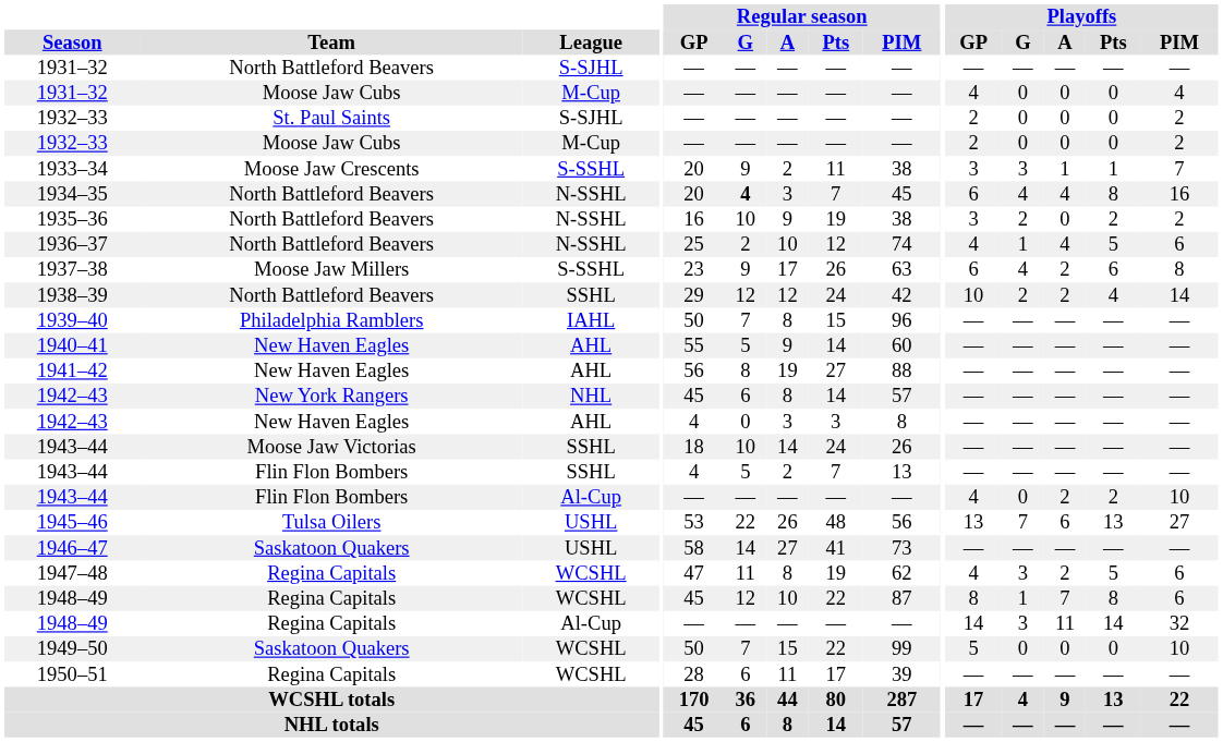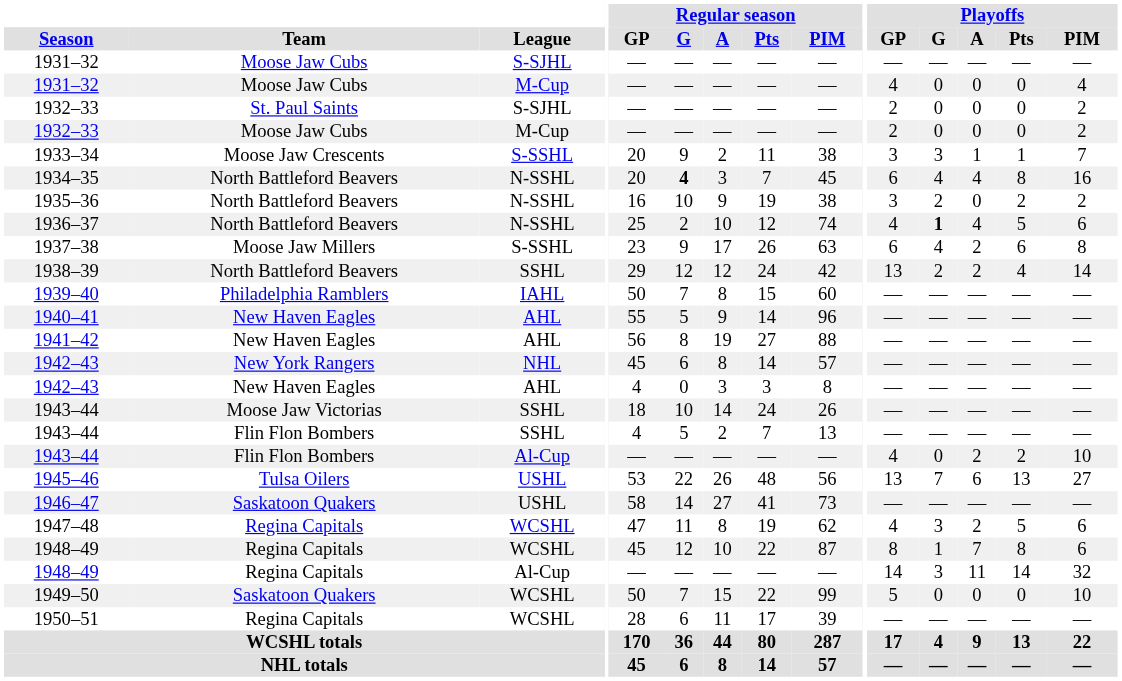 <table border="0" cellpadding="1" cellspacing="0" style="text-align:center; width:60em">
 <tr bgcolor="#e0e0e0">
 <th colspan="3" bgcolor="#ffffff"></th>
 <th rowspan="100" bgcolor="#ffffff"></th>
 <th colspan="5"><a href='#'>Regular season</a></th>
 <th rowspan="100" bgcolor="#ffffff"></th>
 <th colspan="5"><a href='#'>Playoffs</a></th>
 </tr>
 <tr bgcolor="#e0e0e0">
 <th><a href='#'>Season</a></th>
 <th>Team</th>
 <th>League</th>
 <th>GP</th>
 <th><a href='#'>G</a></th>
 <th><a href='#'>A</a></th>
 <th><a href='#'>Pts</a></th>
 <th><a href='#'>PIM</a></th>
 <th>GP</th>
 <th>G</th>
 <th>A</th>
 <th>Pts</th>
 <th>PIM</th>
 </tr>
 <tr>
 <td>1931–32</td>
-<td>North Battleford Beavers</td>
+<td><a href='#'>Moose Jaw Cubs</a></td>
 <td><a href='#'>S-SJHL</a></td>
 <td>—</td>
 <td>—</td>
 <td>—</td>
 <td>—</td>
 <td>—</td>
 <td>—</td>
 <td>—</td>
 <td>—</td>
 <td>—</td>
 <td>—</td>
 </tr>
 <tr bgcolor="#f0f0f0">
 <td><a href='#'>1931–32</a></td>
 <td>Moose Jaw Cubs</td>
 <td><a href='#'>M-Cup</a></td>
 <td>—</td>
 <td>—</td>
 <td>—</td>
 <td>—</td>
 <td>—</td>
 <td>4</td>
 <td>0</td>
 <td>0</td>
 <td>0</td>
 <td>4</td>
 </tr>
 <tr>
 <td>1932–33</td>
 <td><a href='#'>St. Paul Saints</a></td>
 <td>S-SJHL</td>
 <td>—</td>
 <td>—</td>
 <td>—</td>
 <td>—</td>
 <td>—</td>
 <td>2</td>
 <td>0</td>
 <td>0</td>
 <td>0</td>
 <td>2</td>
 </tr>
 <tr bgcolor="#f0f0f0">
 <td><a href='#'>1932–33</a></td>
 <td>Moose Jaw Cubs</td>
 <td>M-Cup</td>
 <td>—</td>
 <td>—</td>
 <td>—</td>
 <td>—</td>
 <td>—</td>
 <td>2</td>
 <td>0</td>
 <td>0</td>
 <td>0</td>
 <td>2</td>
 </tr>
 <tr>
 <td>1933–34</td>
 <td>Moose Jaw Crescents</td>
 <td><a href='#'>S-SSHL</a></td>
 <td>20</td>
 <td>9</td>
 <td>2</td>
 <td>11</td>
 <td>38</td>
 <td>3</td>
 <td>3</td>
 <td>1</td>
 <td>1</td>
 <td>7</td>
 </tr>
 <tr bgcolor="#f0f0f0">
 <td>1934–35</td>
 <td>North Battleford Beavers</td>
 <td>N-SSHL</td>
 <td>20</td>
 <td><strong>4</strong></td>
 <td>3</td>
 <td>7</td>
 <td>45</td>
 <td>6</td>
 <td>4</td>
 <td>4</td>
 <td>8</td>
 <td>16</td>
 </tr>
 <tr>
 <td>1935–36</td>
 <td>North Battleford Beavers</td>
 <td>N-SSHL</td>
 <td>16</td>
 <td>10</td>
 <td>9</td>
 <td>19</td>
 <td>38</td>
 <td>3</td>
 <td>2</td>
 <td>0</td>
 <td>2</td>
 <td>2</td>
 </tr>
 <tr bgcolor="#f0f0f0">
 <td>1936–37</td>
 <td>North Battleford Beavers</td>
 <td>N-SSHL</td>
 <td>25</td>
 <td>2</td>
 <td>10</td>
 <td>12</td>
 <td>74</td>
 <td>4</td>
-<td>1</td>
+<td><strong>1</strong></td>
 <td>4</td>
 <td>5</td>
 <td>6</td>
 </tr>
 <tr>
 <td>1937–38</td>
 <td>Moose Jaw Millers</td>
 <td>S-SSHL</td>
 <td>23</td>
 <td>9</td>
 <td>17</td>
 <td>26</td>
 <td>63</td>
 <td>6</td>
 <td>4</td>
 <td>2</td>
 <td>6</td>
 <td>8</td>
 </tr>
 <tr bgcolor="#f0f0f0">
 <td>1938–39</td>
 <td>North Battleford Beavers</td>
 <td>SSHL</td>
 <td>29</td>
 <td>12</td>
 <td>12</td>
 <td>24</td>
 <td>42</td>
-<td>10</td>
+<td>13</td>
 <td>2</td>
 <td>2</td>
 <td>4</td>
 <td>14</td>
 </tr>
 <tr>
 <td><a href='#'>1939–40</a></td>
 <td><a href='#'>Philadelphia Ramblers</a></td>
 <td><a href='#'>IAHL</a></td>
 <td>50</td>
 <td>7</td>
 <td>8</td>
 <td>15</td>
-<td>96</td>
+<td>60</td>
 <td>—</td>
 <td>—</td>
 <td>—</td>
 <td>—</td>
 <td>—</td>
 </tr>
 <tr bgcolor="#f0f0f0">
 <td><a href='#'>1940–41</a></td>
 <td><a href='#'>New Haven Eagles</a></td>
 <td><a href='#'>AHL</a></td>
 <td>55</td>
 <td>5</td>
 <td>9</td>
 <td>14</td>
-<td>60</td>
+<td>96</td>
 <td>—</td>
 <td>—</td>
 <td>—</td>
 <td>—</td>
 <td>—</td>
 </tr>
 <tr>
 <td><a href='#'>1941–42</a></td>
 <td>New Haven Eagles</td>
 <td>AHL</td>
 <td>56</td>
 <td>8</td>
 <td>19</td>
 <td>27</td>
 <td>88</td>
 <td>—</td>
 <td>—</td>
 <td>—</td>
 <td>—</td>
 <td>—</td>
 </tr>
 <tr bgcolor="#f0f0f0">
 <td><a href='#'>1942–43</a></td>
 <td><a href='#'>New York Rangers</a></td>
 <td><a href='#'>NHL</a></td>
 <td>45</td>
 <td>6</td>
 <td>8</td>
 <td>14</td>
 <td>57</td>
 <td>—</td>
 <td>—</td>
 <td>—</td>
 <td>—</td>
 <td>—</td>
 </tr>
 <tr>
 <td><a href='#'>1942–43</a></td>
 <td>New Haven Eagles</td>
 <td>AHL</td>
 <td>4</td>
 <td>0</td>
 <td>3</td>
 <td>3</td>
 <td>8</td>
 <td>—</td>
 <td>—</td>
 <td>—</td>
 <td>—</td>
 <td>—</td>
 </tr>
 <tr bgcolor="#f0f0f0">
 <td>1943–44</td>
 <td>Moose Jaw Victorias</td>
 <td>SSHL</td>
 <td>18</td>
 <td>10</td>
 <td>14</td>
 <td>24</td>
 <td>26</td>
 <td>—</td>
 <td>—</td>
 <td>—</td>
 <td>—</td>
 <td>—</td>
 </tr>
 <tr>
 <td>1943–44</td>
 <td>Flin Flon Bombers</td>
 <td>SSHL</td>
 <td>4</td>
 <td>5</td>
 <td>2</td>
 <td>7</td>
 <td>13</td>
 <td>—</td>
 <td>—</td>
 <td>—</td>
 <td>—</td>
 <td>—</td>
 </tr>
 <tr bgcolor="#f0f0f0">
 <td><a href='#'>1943–44</a></td>
 <td>Flin Flon Bombers</td>
 <td><a href='#'>Al-Cup</a></td>
 <td>—</td>
 <td>—</td>
 <td>—</td>
 <td>—</td>
 <td>—</td>
 <td>4</td>
 <td>0</td>
 <td>2</td>
 <td>2</td>
 <td>10</td>
 </tr>
 <tr>
 <td><a href='#'>1945–46</a></td>
 <td><a href='#'>Tulsa Oilers</a></td>
 <td><a href='#'>USHL</a></td>
 <td>53</td>
 <td>22</td>
 <td>26</td>
 <td>48</td>
 <td>56</td>
 <td>13</td>
 <td>7</td>
 <td>6</td>
 <td>13</td>
 <td>27</td>
 </tr>
 <tr bgcolor="#f0f0f0">
 <td><a href='#'>1946–47</a></td>
 <td><a href='#'>Saskatoon Quakers</a></td>
 <td>USHL</td>
 <td>58</td>
 <td>14</td>
 <td>27</td>
 <td>41</td>
 <td>73</td>
 <td>—</td>
 <td>—</td>
 <td>—</td>
 <td>—</td>
 <td>—</td>
 </tr>
 <tr>
 <td>1947–48</td>
 <td><a href='#'>Regina Capitals</a></td>
 <td><a href='#'>WCSHL</a></td>
 <td>47</td>
 <td>11</td>
 <td>8</td>
 <td>19</td>
 <td>62</td>
 <td>4</td>
 <td>3</td>
 <td>2</td>
 <td>5</td>
 <td>6</td>
 </tr>
 <tr bgcolor="#f0f0f0">
 <td>1948–49</td>
 <td>Regina Capitals</td>
 <td>WCSHL</td>
 <td>45</td>
 <td>12</td>
 <td>10</td>
 <td>22</td>
 <td>87</td>
 <td>8</td>
 <td>1</td>
 <td>7</td>
 <td>8</td>
 <td>6</td>
 </tr>
 <tr>
 <td><a href='#'>1948–49</a></td>
 <td>Regina Capitals</td>
 <td>Al-Cup</td>
 <td>—</td>
 <td>—</td>
 <td>—</td>
 <td>—</td>
 <td>—</td>
 <td>14</td>
 <td>3</td>
 <td>11</td>
 <td>14</td>
 <td>32</td>
 </tr>
 <tr bgcolor="#f0f0f0">
 <td>1949–50</td>
 <td><a href='#'>Saskatoon Quakers</a></td>
 <td>WCSHL</td>
 <td>50</td>
 <td>7</td>
 <td>15</td>
 <td>22</td>
 <td>99</td>
 <td>5</td>
 <td>0</td>
 <td>0</td>
 <td>0</td>
 <td>10</td>
 </tr>
 <tr>
 <td>1950–51</td>
 <td>Regina Capitals</td>
 <td>WCSHL</td>
 <td>28</td>
 <td>6</td>
 <td>11</td>
 <td>17</td>
 <td>39</td>
 <td>—</td>
 <td>—</td>
 <td>—</td>
 <td>—</td>
 <td>—</td>
 </tr>
 <tr bgcolor="#e0e0e0">
 <th colspan="3">WCSHL totals</th>
 <th>170</th>
 <th>36</th>
 <th>44</th>
 <th>80</th>
 <th>287</th>
 <th>17</th>
 <th>4</th>
 <th>9</th>
 <th>13</th>
 <th>22</th>
 </tr>
 <tr bgcolor="#e0e0e0">
 <th colspan="3">NHL totals</th>
 <th>45</th>
 <th>6</th>
 <th>8</th>
 <th>14</th>
 <th>57</th>
 <th>—</th>
 <th>—</th>
 <th>—</th>
 <th>—</th>
 <th>—</th>
 </tr>
 </table>
